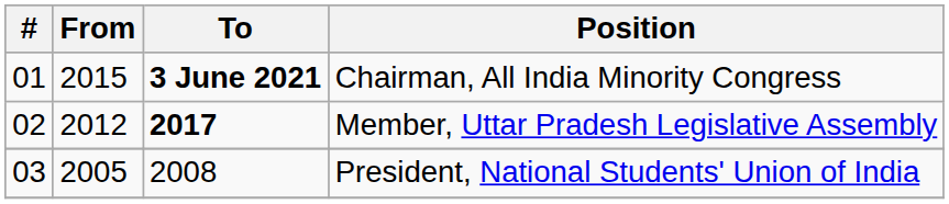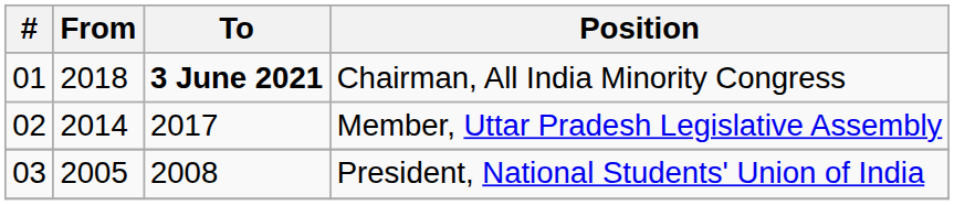 <table class="wikitable sortable">
 <tr>
 <th>#</th>
 <th>From</th>
 <th>To</th>
 <th>Position</th>
 </tr>
 <tr>
 <td>01</td>
-<td>2015</td>
+<td>2018</td>
 <td><strong>3 June 2021</strong></td>
 <td>Chairman, All India Minority Congress</td>
 </tr>
 <tr>
 <td>02</td>
-<td>2012</td>
-<td><strong>2017</strong></td>
+<td>2014</td>
+<td>2017</td>
 <td>Member, <a href='#'>Uttar Pradesh Legislative Assembly</a></td>
 </tr>
 <tr>
 </tr>
 <tr>
 <td>03</td>
 <td>2005</td>
 <td>2008</td>
 <td>President, <a href='#'>National Students' Union of India</a></td>
 </tr>
 <tr>
 </tr>
 </table>
